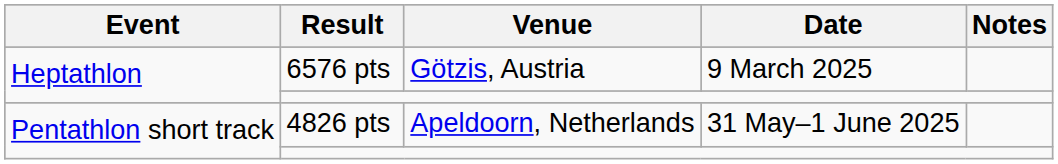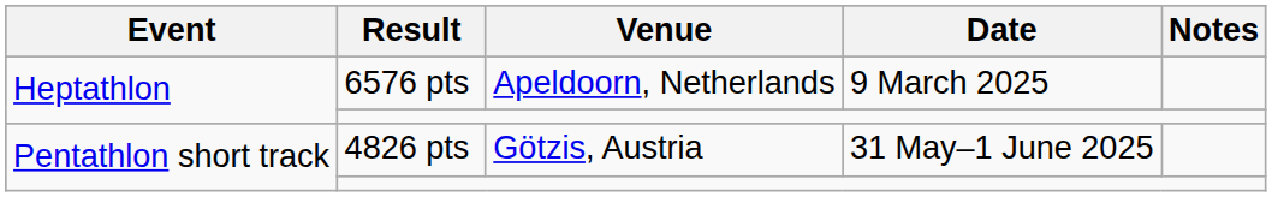 <table class="wikitable plainrowheaders">
 <tr>
 <th scope="col">Event</th>
 <th scope="col">Result</th>
 <th scope="col">Venue</th>
 <th scope="col">Date</th>
 <th scope="col">Notes</th>
 </tr>
 <tr>
 <td rowspan="2"><a href='#'>Heptathlon</a></td>
 <td>6576 pts</td>
-<td><a href='#'>Götzis</a>, Austria</td>
+<td><a href='#'>Apeldoorn</a>, Netherlands</td>
 <td>9 March 2025</td>
 <td></td>
 </tr>
 <tr>
 <td colspan="4"></td>
 </tr>
 <tr>
 <td rowspan="2"><a href='#'>Pentathlon</a> short track</td>
 <td>4826 pts </td>
-<td><a href='#'>Apeldoorn</a>, Netherlands</td>
+<td><a href='#'>Götzis</a>, Austria</td>
 <td>31 May–1 June 2025</td>
 <td></td>
 </tr>
 <tr>
 <td colspan="4"></td>
 </tr>
 </table>
